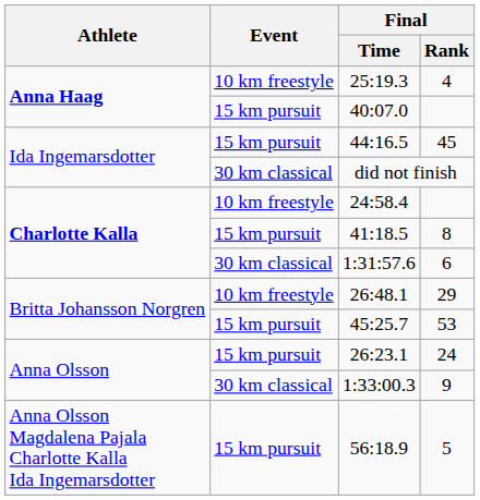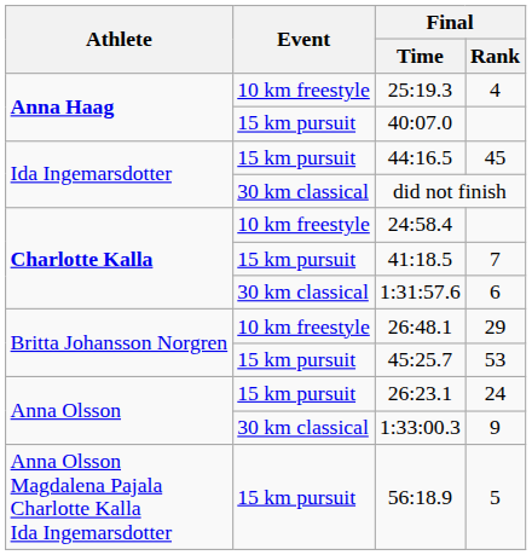 <table class="wikitable">
 <tr>
 <th rowspan="2">Athlete</th>
 <th rowspan="2">Event</th>
 <th colspan="2">Final</th>
 </tr>
 <tr>
 <th>Time</th>
 <th>Rank</th>
 </tr>
 <tr>
 <td rowspan="2"><strong><a href='#'>Anna Haag</a></strong></td>
 <td><a href='#'>10 km freestyle</a></td>
 <td align="center">25:19.3</td>
 <td align="center">4</td>
 </tr>
 <tr>
 <td><a href='#'>15 km pursuit</a></td>
 <td align="center">40:07.0</td>
 <td align="center"></td>
 </tr>
 <tr>
 <td rowspan=2><a href='#'>Ida Ingemarsdotter</a></td>
 <td><a href='#'>15 km pursuit</a></td>
 <td align="center">44:16.5</td>
 <td align="center">45</td>
 </tr>
 <tr>
 <td><a href='#'>30 km classical</a></td>
 <td align="center" colspan=2>did not finish</td>
 </tr>
 <tr>
 <td rowspan="3"><strong><a href='#'>Charlotte Kalla</a></strong></td>
 <td><a href='#'>10 km freestyle</a></td>
 <td align="center">24:58.4</td>
 <td align="center"></td>
 </tr>
 <tr>
 <td><a href='#'>15 km pursuit</a></td>
 <td align="center">41:18.5</td>
-<td align="center">8</td>
+<td align="center">7</td>
 </tr>
 <tr>
 <td><a href='#'>30 km classical</a></td>
 <td align="center">1:31:57.6</td>
 <td align="center">6</td>
 </tr>
 <tr>
 <td rowspan="2"><a href='#'>Britta Johansson Norgren</a></td>
 <td><a href='#'>10 km freestyle</a></td>
 <td align="center">26:48.1</td>
 <td align="center">29</td>
 </tr>
 <tr>
 <td><a href='#'>15 km pursuit</a></td>
 <td align="center">45:25.7</td>
 <td align="center">53</td>
 </tr>
 <tr>
 <td rowspan=2><a href='#'>Anna Olsson</a></td>
 <td><a href='#'>15 km pursuit</a></td>
 <td align="center">26:23.1</td>
 <td align="center">24</td>
 </tr>
 <tr>
 <td><a href='#'>30 km classical</a></td>
 <td align="center">1:33:00.3</td>
 <td align="center">9</td>
 </tr>
 <tr>
 <td><a href='#'>Anna Olsson</a><br><a href='#'>Magdalena Pajala</a><br><a href='#'>Charlotte Kalla</a><br><a href='#'>Ida Ingemarsdotter</a></td>
 <td><a href='#'>15 km pursuit</a></td>
 <td align="center">56:18.9</td>
 <td align="center">5</td>
 </tr>
 </table>
